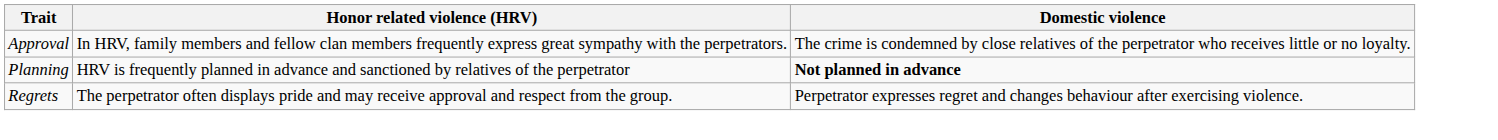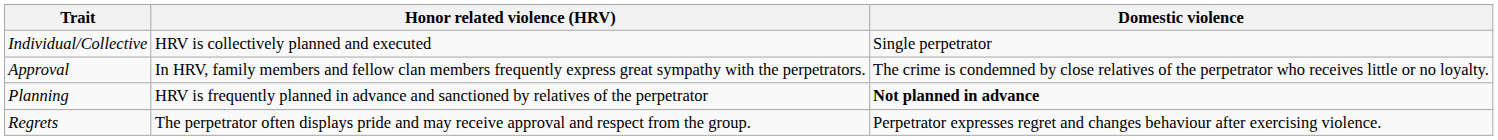 <table class="wikitable">
 <tr>
 <th>Trait</th>
 <th>Honor related violence (HRV)</th>
 <th>Domestic violence</th>
+</tr>
+<tr>
+<td><em>Individual/Collective</em></td>
+<td>HRV is collectively planned and executed</td>
+<td>Single perpetrator</td>
 </tr>
 <tr>
 <td><em>Approval</em></td>
 <td>In HRV, family members and fellow clan members frequently express great sympathy with the perpetrators.</td>
 <td>The crime is condemned by close relatives of the perpetrator who receives little or no loyalty.</td>
 </tr>
 <tr>
 <td><em>Planning</em></td>
 <td>HRV is frequently planned in advance and sanctioned by relatives of the perpetrator</td>
 <td><strong>Not planned in advance</strong></td>
 </tr>
 <tr>
 <td><em>Regrets</em></td>
 <td>The perpetrator often displays pride and may receive approval and respect from the group.</td>
 <td>Perpetrator expresses regret and changes behaviour after exercising violence.</td>
 </tr>
 </table>
